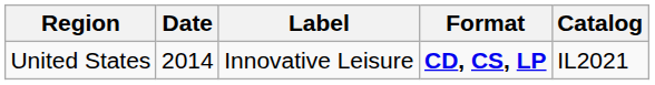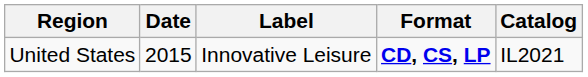 <table class="wikitable">
 <tr>
 <th>Region</th>
 <th>Date</th>
 <th>Label</th>
 <th>Format</th>
 <th>Catalog</th>
 </tr>
 <tr>
 <td>United States</td>
-<td>2014</td>
+<td>2015</td>
 <td>Innovative Leisure</td>
 <td><strong><a href='#'>CD</a>, <a href='#'>CS</a>, <a href='#'>LP</a></strong></td>
 <td>IL2021</td>
 </tr>
 </table>
